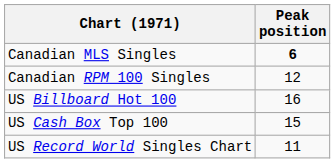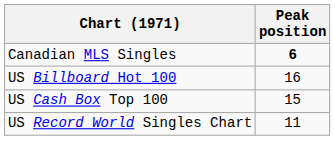 <table class="wikitable sortable" style="clear: left;">
 <tr>
 <th scope="col">Chart (1971)</th>
 <th scope="col" align="center">Peak<br>position</th>
 </tr>
 <tr>
 <td scope="row">Canadian <a href='#'>MLS</a> Singles</td>
 <td style="text-align:center;"><strong>6</strong></td>
-</tr>
-<tr>
-<td>Canadian <a href='#'><em>RPM</em> 100</a> Singles</td>
-<td style="text-align:center;">12</td>
 </tr>
 <tr>
 <td scope="row">US <a href='#'><em>Billboard</em> Hot 100</a></td>
 <td style="text-align:center;">16</td>
 </tr>
 <tr>
 <td>US <em><a href='#'>Cash Box</a></em> Top 100</td>
 <td style="text-align:center;">15</td>
 </tr>
 <tr>
 <td>US <em><a href='#'>Record World</a></em> Singles Chart</td>
 <td style="text-align:center;">11</td>
 </tr>
 </table>
